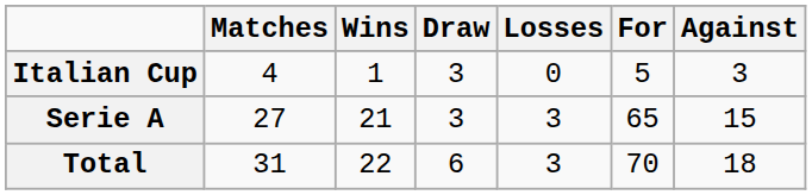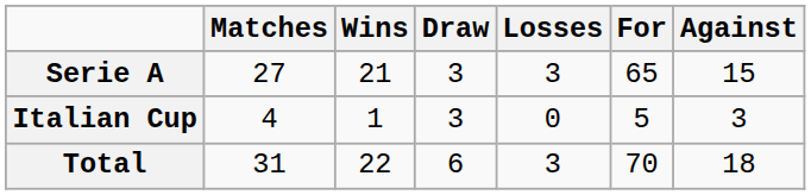 <table class="wikitable" style="text-align: center;">
 <tr>
 <td></td>
 <th>Matches</th>
 <th>Wins</th>
 <th>Draw</th>
 <th>Losses</th>
 <th>For</th>
 <th>Against</th>
 </tr>
 <tr>
+<th>Serie A</th>
+<td>27</td>
+<td>21</td>
+<td>3</td>
+<td>3</td>
+<td>65</td>
+<td>15</td>
+</tr>
+<tr>
 <th>Italian Cup</th>
 <td>4</td>
 <td>1</td>
 <td>3</td>
 <td>0</td>
 <td>5</td>
 <td>3</td>
-</tr>
-<tr>
-<th>Serie A</th>
-<td>27</td>
-<td>21</td>
-<td>3</td>
-<td>3</td>
-<td>65</td>
-<td>15</td>
 </tr>
 <tr>
 <th>Total</th>
 <td>31</td>
 <td>22</td>
 <td>6</td>
 <td>3</td>
 <td>70</td>
 <td>18</td>
 </tr>
 </table>
